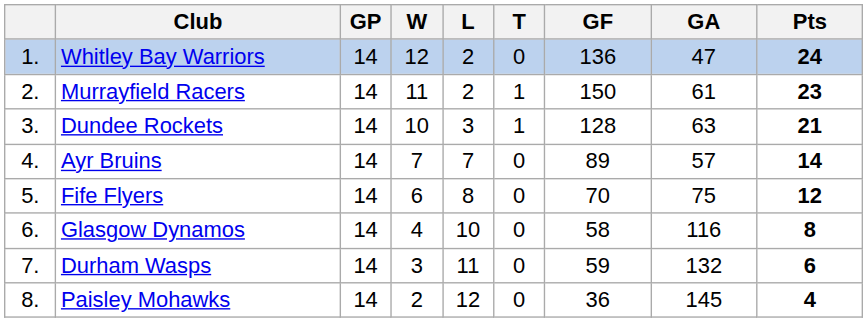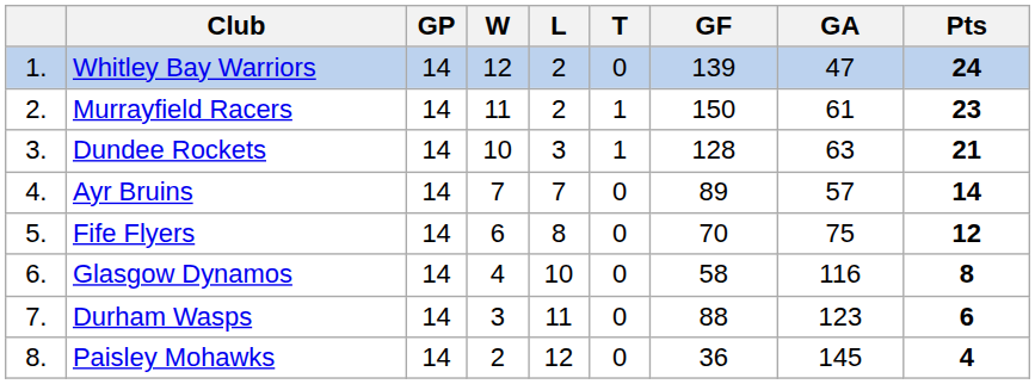 <table class="wikitable">
 <tr>
 <th width="30"></th>
 <th width="200">Club</th>
 <th width="30">GP</th>
 <th width="30">W</th>
 <th width="30">L</th>
 <th width="30">T</th>
 <th width="70">GF</th>
 <th width="70">GA</th>
 <th width="70">Pts</th>
 </tr>
 <tr bgcolor="#BCD2EE" align="center">
 <td>1.</td>
 <td align="left"><a href='#'>Whitley Bay Warriors</a></td>
 <td>14</td>
 <td>12</td>
 <td>2</td>
 <td>0</td>
-<td>136</td>
+<td>139</td>
 <td>47</td>
 <td><strong>24</strong></td>
 </tr>
 <tr bgcolor="#FFFFFF" align="center">
 <td>2.</td>
 <td align="left"><a href='#'>Murrayfield Racers</a></td>
 <td>14</td>
 <td>11</td>
 <td>2</td>
 <td>1</td>
 <td>150</td>
 <td>61</td>
 <td><strong>23</strong></td>
 </tr>
 <tr bgcolor="#FFFFFF" align="center">
 <td>3.</td>
 <td align="left"><a href='#'>Dundee Rockets</a></td>
 <td>14</td>
 <td>10</td>
 <td>3</td>
 <td>1</td>
 <td>128</td>
 <td>63</td>
 <td><strong>21</strong></td>
 </tr>
 <tr bgcolor="#FFFFFF" align="center">
 <td>4.</td>
 <td align="left"><a href='#'>Ayr Bruins</a></td>
 <td>14</td>
 <td>7</td>
 <td>7</td>
 <td>0</td>
 <td>89</td>
 <td>57</td>
 <td><strong>14</strong></td>
 </tr>
 <tr bgcolor="#FFFFFF" align="center">
 <td>5.</td>
 <td align="left"><a href='#'>Fife Flyers</a></td>
 <td>14</td>
 <td>6</td>
 <td>8</td>
 <td>0</td>
 <td>70</td>
 <td>75</td>
 <td><strong>12</strong></td>
 </tr>
 <tr bgcolor="#FFFFFF" align="center">
 <td>6.</td>
 <td align="left"><a href='#'>Glasgow Dynamos</a></td>
 <td>14</td>
 <td>4</td>
 <td>10</td>
 <td>0</td>
 <td>58</td>
 <td>116</td>
 <td><strong>8</strong></td>
 </tr>
 <tr bgcolor="#FFFFFF" align="center">
 <td>7.</td>
 <td align="left"><a href='#'>Durham Wasps</a></td>
 <td>14</td>
 <td>3</td>
 <td>11</td>
 <td>0</td>
-<td>59</td>
-<td>132</td>
+<td>88</td>
+<td>123</td>
 <td><strong>6</strong></td>
 </tr>
 <tr bgcolor="#FFFFFF" align="center">
 <td>8.</td>
 <td align="left"><a href='#'>Paisley Mohawks</a></td>
 <td>14</td>
 <td>2</td>
 <td>12</td>
 <td>0</td>
 <td>36</td>
 <td>145</td>
 <td><strong>4</strong></td>
 </tr>
 </table>
